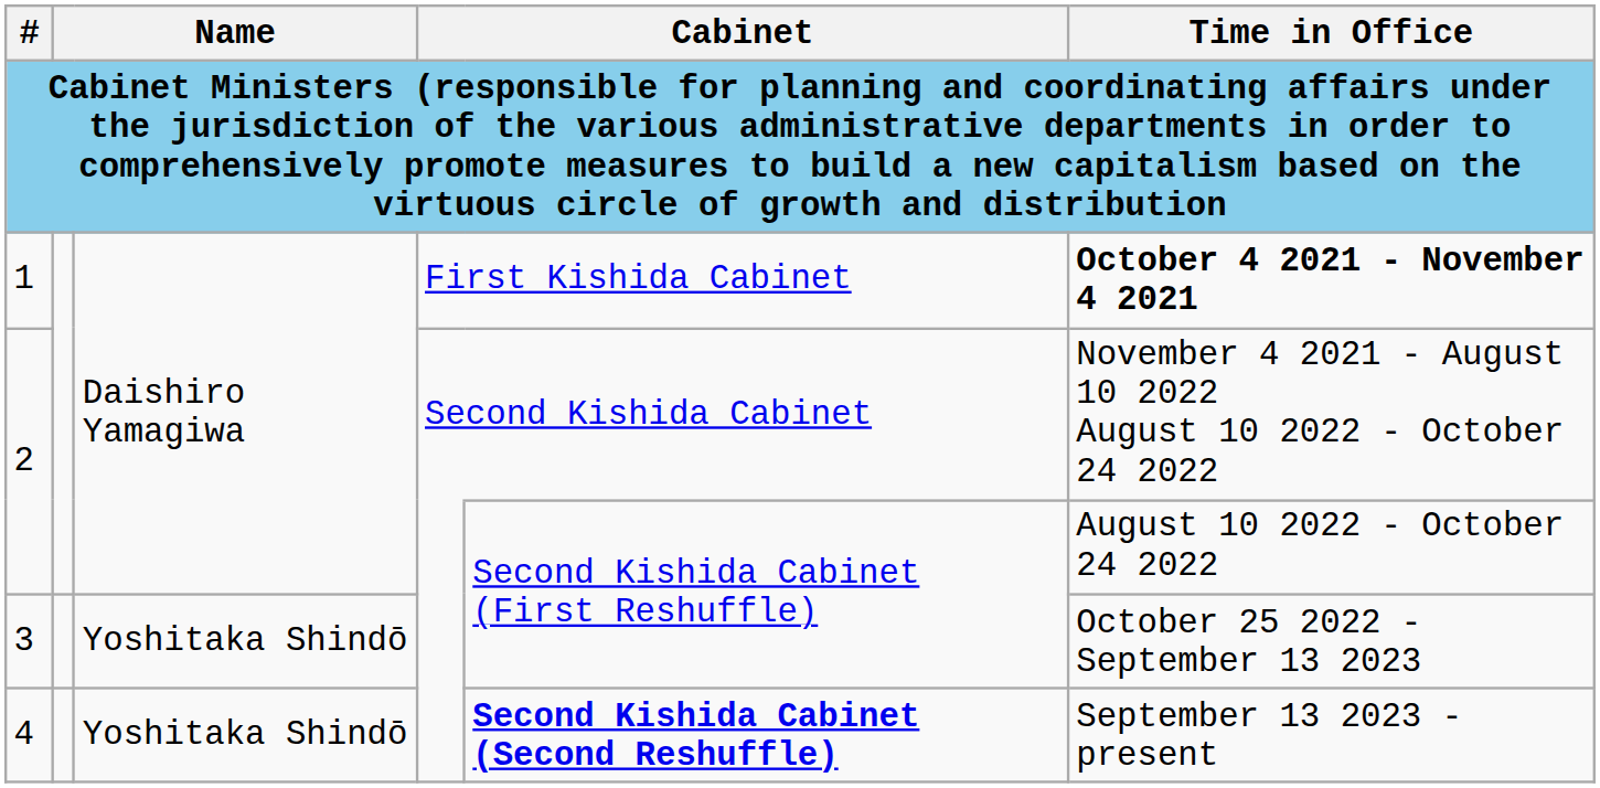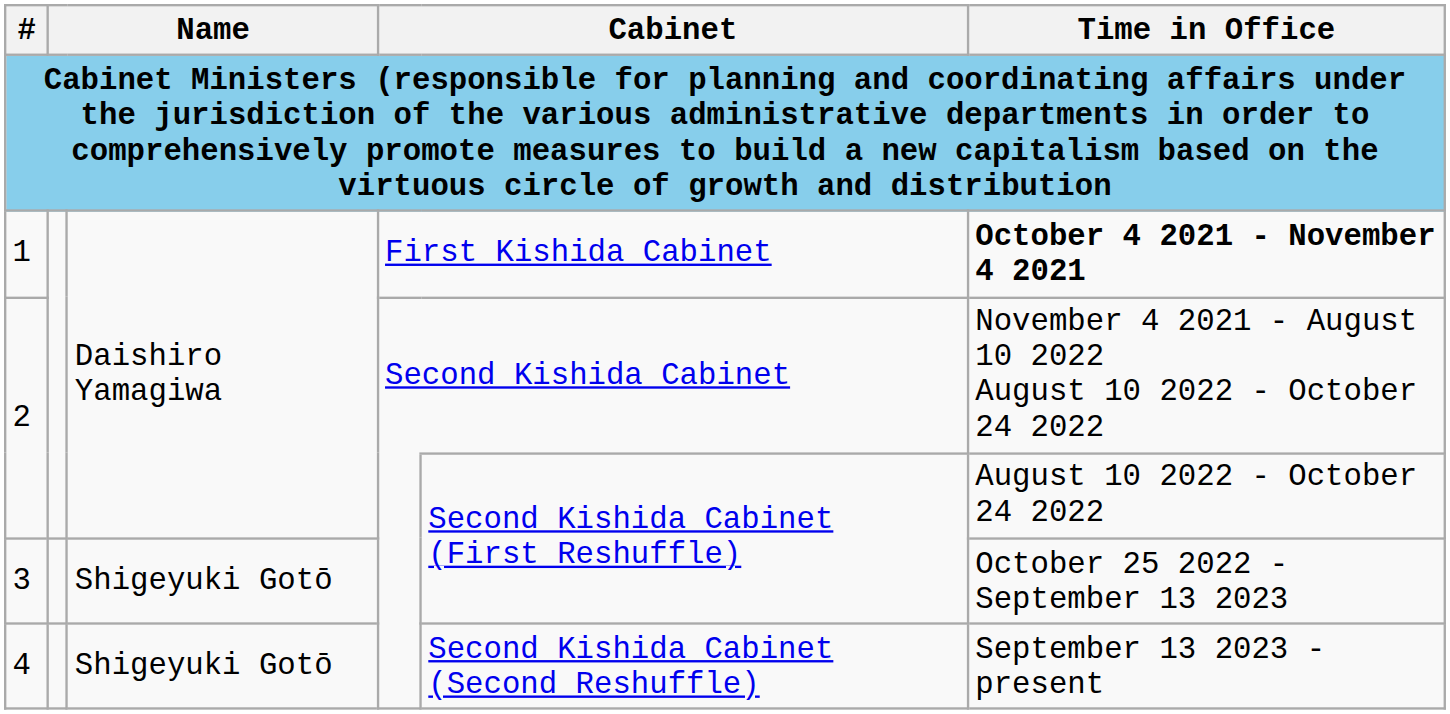 <table class="wikitable">
 <tr>
 <th>#</th>
 <th colspan="2">Name</th>
 <th colspan="2 ">Cabinet</th>
 <th>Time in Office</th>
 </tr>
 <tr>
 <th colspan="6" style="background-color:skyblue">Cabinet Ministers (responsible for planning and coordinating affairs under the jurisdiction of the various administrative departments in order to comprehensively promote measures to build a new capitalism based on the virtuous circle of growth and distribution</th>
 </tr>
 <tr>
 <td>1</td>
 <td rowspan="3"></td>
 <td rowspan="3">Daishiro Yamagiwa</td>
 <td colspan="2"><a href='#'>First Kishida Cabinet</a></td>
 <td><strong>October 4 2021 - November 4 2021</strong></td>
 </tr>
 <tr>
 <td rowspan="2">2</td>
 <td colspan="2"><a href='#'>Second Kishida Cabinet</a></td>
 <td>November 4 2021 - August 10 2022<br>August 10 2022 - October 24 2022</td>
 </tr>
 <tr>
 <td rowspan="3" style="border-top:hidden"> </td>
 <td rowspan="2"><a href='#'>Second Kishida Cabinet (First Reshuffle)</a></td>
 <td>August 10 2022 - October 24 2022</td>
 </tr>
 <tr>
 <td>3</td>
 <td></td>
-<td>Yoshitaka Shindō</td>
+<td>Shigeyuki Gotō</td>
 <td>October 25 2022 - September 13 2023</td>
 </tr>
 <tr>
 <td>4</td>
 <td></td>
-<td>Yoshitaka Shindō</td>
-<td><strong><a href='#'>Second Kishida Cabinet (Second Reshuffle)</a></strong></td>
+<td>Shigeyuki Gotō</td>
+<td><a href='#'>Second Kishida Cabinet (Second Reshuffle)</a></td>
 <td>September 13 2023 - present</td>
 </tr>
 </table>
